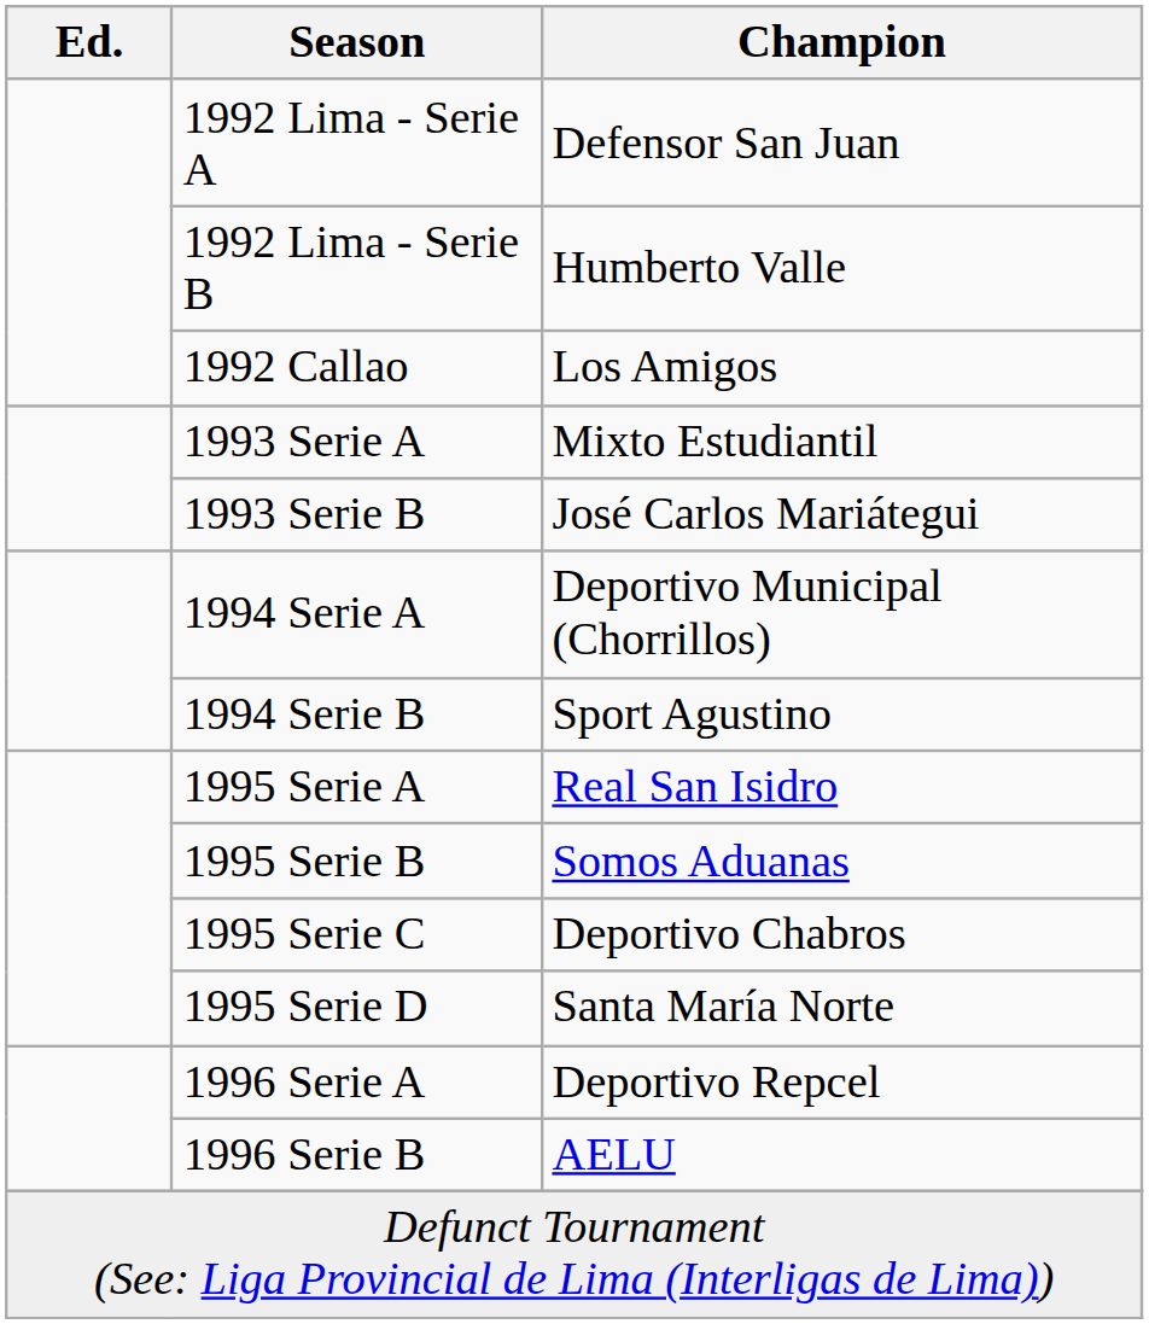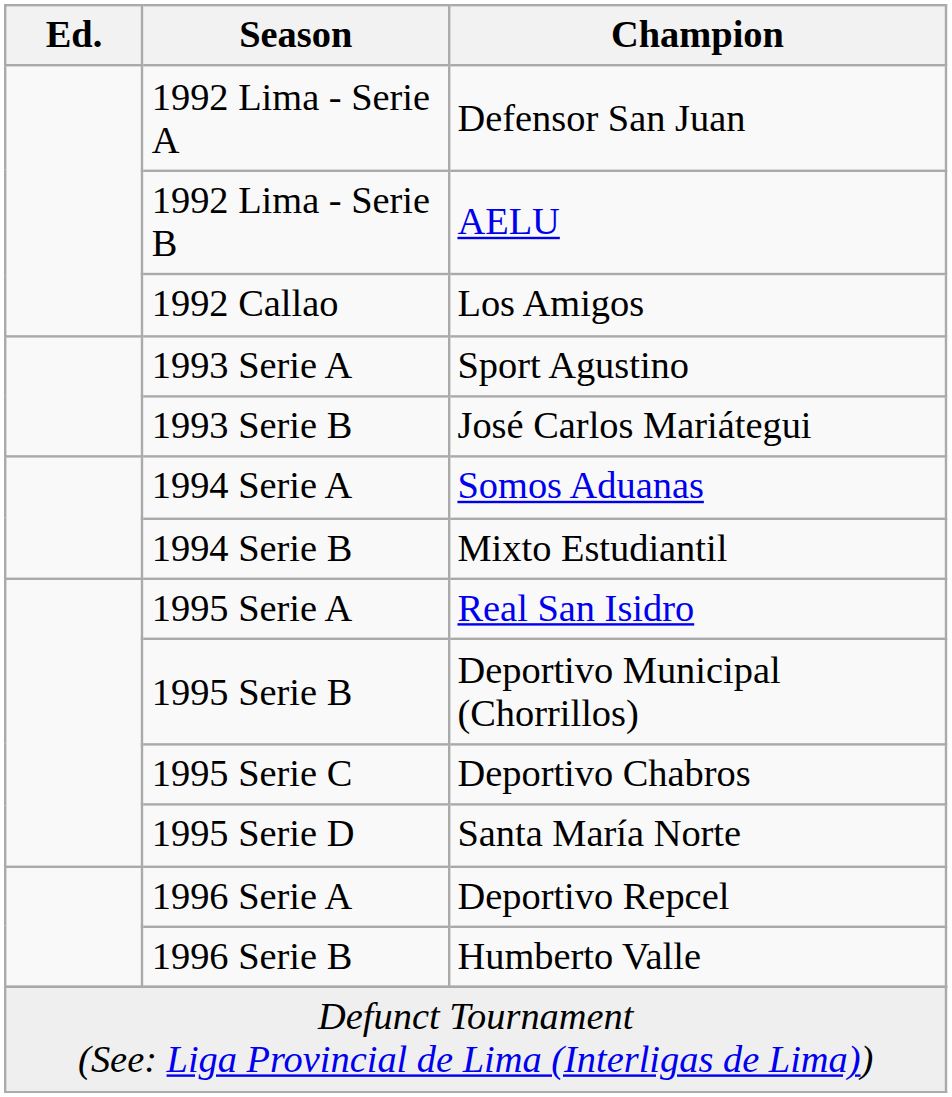 <table class="wikitable sortable">
 <tr>
 <th width=px>Ed.</th>
 <th width=120px>Season</th>
 <th width=200px>Champion</th>
 </tr>
 <tr>
 <td rowspan=3 width=50></td>
 <td width=50>1992 Lima - Serie A</td>
 <td>Defensor San Juan</td>
 </tr>
 <tr>
 <td>1992 Lima - Serie B</td>
-<td>Humberto Valle</td>
+<td><a href='#'>AELU</a></td>
 </tr>
 <tr>
 <td>1992 Callao</td>
 <td>Los Amigos</td>
 </tr>
 <tr>
 <td rowspan=2 width=50></td>
 <td width=50>1993 Serie A</td>
-<td>Mixto Estudiantil</td>
+<td>Sport Agustino</td>
 </tr>
 <tr>
 <td>1993 Serie B</td>
 <td>José Carlos Mariátegui</td>
 </tr>
 <tr>
 <td rowspan=2 width=50></td>
 <td width=50>1994 Serie A</td>
-<td>Deportivo Municipal (Chorrillos)</td>
+<td><a href='#'>Somos Aduanas</a></td>
 </tr>
 <tr>
 <td>1994 Serie B</td>
-<td>Sport Agustino</td>
+<td>Mixto Estudiantil</td>
 </tr>
 <tr>
 <td rowspan=4 width=50></td>
 <td width=50>1995 Serie A</td>
 <td><a href='#'>Real San Isidro</a></td>
 </tr>
 <tr>
 <td>1995 Serie B</td>
-<td><a href='#'>Somos Aduanas</a></td>
+<td>Deportivo Municipal (Chorrillos)</td>
 </tr>
 <tr>
 <td>1995 Serie C</td>
 <td>Deportivo Chabros</td>
 </tr>
 <tr>
 <td>1995 Serie D</td>
 <td>Santa María Norte</td>
 </tr>
 <tr>
 <td rowspan=2 width=50></td>
 <td width=50>1996 Serie A</td>
 <td>Deportivo Repcel</td>
 </tr>
 <tr>
 <td>1996 Serie B</td>
-<td><a href='#'>AELU</a></td>
+<td>Humberto Valle</td>
 </tr>
 <tr>
 </tr>
 <tr bgcolor=#efefef>
 <td colspan="3" style="text-align:center;"><em>Defunct Tournament</em><br><em>(See: <a href='#'>Liga Provincial de Lima (Interligas de Lima)</a>)</em></td>
 </tr>
 <tr>
 </tr>
 </table>
